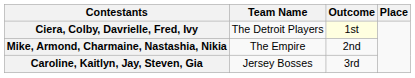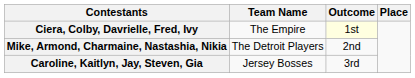 <table class="wikitable sortable" style="text-align:center;">
 <tr>
 <th>Contestants</th>
 <th>Team Name</th>
 <th>Outcome</th>
 <th>Place</th>
 </tr>
 <tr>
 <th>Ciera, Colby, Davrielle, Fred, Ivy</th>
-<td>The Detroit Players</td>
+<td>The Empire</td>
 <td style="background: lightyellow;">1st</td>
 </tr>
 <tr>
 <th>Mike, Armond, Charmaine, Nastashia, Nikia</th>
-<td>The Empire</td>
+<td>The Detroit Players</td>
 <td>2nd</td>
 </tr>
 <tr>
 <th>Caroline, Kaitlyn, Jay, Steven, Gia</th>
 <td>Jersey Bosses</td>
 <td>3rd</td>
 </tr>
 </table>
